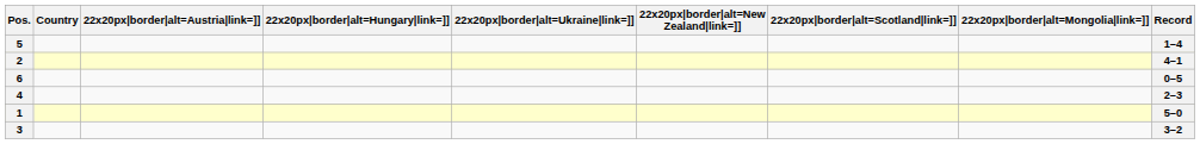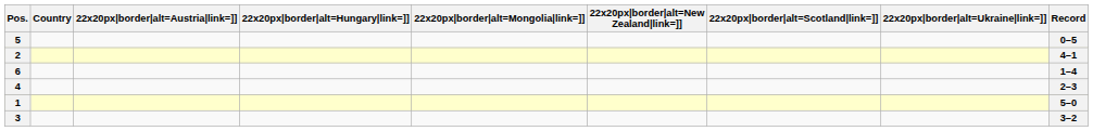 <table class="wikitable sortable nowrap" style="text-align:center; font-size:0.9em;">
 <tr>
 <th>Pos.</th>
 <th>Country</th>
 <th [[Image:>22x20px|border|alt=Austria|link=]]</th>
 <th [[Image:>22x20px|border|alt=Hungary|link=]]</th>
-<th [[Image:>22x20px|border|alt=Ukraine|link=]]</th>
+<th [[Image:>22x20px|border|alt=Mongolia|link=]]</th>
 <th [[Image:>22x20px|border|alt=New Zealand|link=]]</th>
 <th [[Image:>22x20px|border|alt=Scotland|link=]]</th>
-<th [[Image:>22x20px|border|alt=Mongolia|link=]]</th>
+<th [[Image:>22x20px|border|alt=Ukraine|link=]]</th>
 <th>Record</th>
 </tr>
 <tr>
 <th>5</th>
 <td style="text-align:left;"></td>
 <td></td>
 <td></td>
 <td></td>
 <td></td>
 <td></td>
 <td></td>
-<th>1–4</th>
+<th>0–5</th>
 </tr>
 <tr bgcolor=#ffffcc>
 <th>2</th>
 <td style="text-align:left;"></td>
 <td></td>
 <td></td>
 <td></td>
 <td></td>
 <td></td>
 <td></td>
 <th>4–1</th>
 </tr>
 <tr>
 <th>6</th>
 <td style="text-align:left;"></td>
 <td></td>
 <td></td>
 <td></td>
 <td></td>
 <td></td>
 <td></td>
-<th>0–5</th>
+<th>1–4</th>
 </tr>
 <tr>
 <th>4</th>
 <td style="text-align:left;"></td>
 <td></td>
 <td></td>
 <td></td>
 <td></td>
 <td></td>
 <td></td>
 <th>2–3</th>
 </tr>
 <tr bgcolor=#ffffcc>
 <th>1</th>
 <td style="text-align:left;"></td>
 <td></td>
 <td></td>
 <td></td>
 <td></td>
 <td></td>
 <td></td>
 <th>5–0</th>
 </tr>
 <tr>
 <th>3</th>
 <td style="text-align:left;"></td>
 <td></td>
 <td></td>
 <td></td>
 <td></td>
 <td></td>
 <td></td>
 <th>3–2</th>
 </tr>
 </table>
